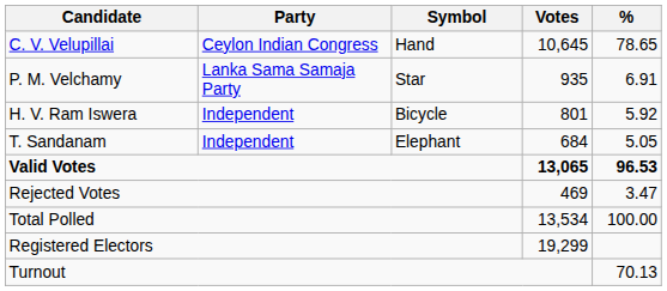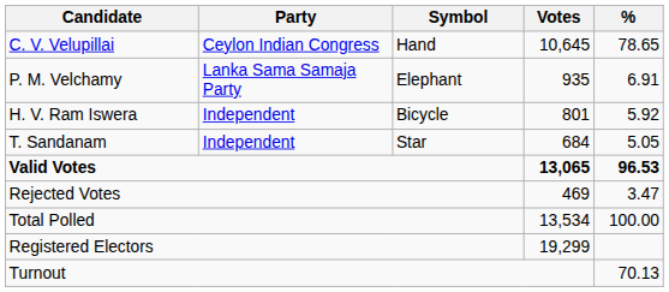 <table class="wikitable" border="1" style="text-align:right;">
 <tr>
 <th align=left width="180">Candidate</th>
 <th align=left width="180">Party</th>
 <th align=left width="120">Symbol</th>
 <th align=left width="60">Votes</th>
 <th align=left width="60">%</th>
 </tr>
 <tr>
 <td align=left><a href='#'>C. V. Velupillai</a></td>
 <td align=left><a href='#'>Ceylon Indian Congress</a></td>
 <td align=left>Hand</td>
 <td align=right>10,645</td>
 <td align=right>78.65</td>
 </tr>
 <tr>
 <td align=left>P. M. Velchamy</td>
 <td align=left><a href='#'>Lanka Sama Samaja Party</a></td>
-<td align=left>Star</td>
+<td align=left>Elephant</td>
 <td align=right>935</td>
 <td align=right>6.91</td>
 </tr>
 <tr>
 <td align=left>H. V. Ram Iswera</td>
 <td align=left><a href='#'>Independent</a></td>
 <td align=left>Bicycle</td>
 <td align=right>801</td>
 <td align=right>5.92</td>
 </tr>
 <tr>
 <td align=left>T. Sandanam</td>
 <td align=left><a href='#'>Independent</a></td>
-<td align=left>Elephant</td>
+<td align=left>Star</td>
 <td align=right>684</td>
 <td align=right>5.05</td>
 </tr>
 <tr>
 <td align=left colspan=3><strong>Valid Votes</strong></td>
 <td align=right><strong>13,065</strong></td>
 <td align=right><strong>96.53</strong></td>
 </tr>
 <tr>
 <td align=left colspan=3>Rejected Votes</td>
 <td align=right>469</td>
 <td align=right>3.47</td>
 </tr>
 <tr>
 <td align=left colspan=3>Total Polled</td>
 <td align=right>13,534</td>
 <td align=right>100.00</td>
 </tr>
 <tr>
 <td align=left colspan=3>Registered Electors</td>
 <td align=right>19,299</td>
 <td></td>
 </tr>
 <tr>
 <td align=left colspan=4>Turnout</td>
 <td align=right>70.13</td>
 </tr>
 </table>
